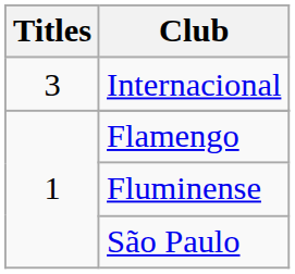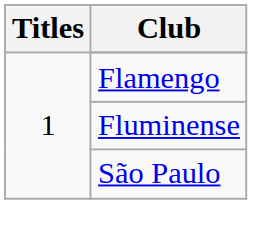 <table class="wikitable sortable">
 <tr>
 <th>Titles</th>
 <th>Club</th>
-</tr>
-<tr>
-<td align=center>3</td>
-<td><a href='#'>Internacional</a></td>
 </tr>
 <tr>
 <td rowspan=4 align=center>1</td>
 </tr>
 <tr>
 <td><a href='#'>Flamengo</a></td>
 </tr>
 <tr>
 <td><a href='#'>Fluminense</a></td>
 </tr>
 <tr>
 <td><a href='#'>São Paulo</a></td>
 </tr>
 </table>
